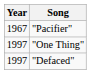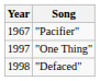 <table class="wikitable">
 <tr>
 <th>Year</th>
 <th>Song</th>
 </tr>
 <tr>
 <td>1967</td>
 <td align="left">"Pacifier"</td>
 </tr>
 <tr>
 <td>1997</td>
 <td align="left">"One Thing"</td>
 </tr>
 <tr>
-<td>1997</td>
+<td>1998</td>
 <td align="left">"Defaced"</td>
 </tr>
 </table>
